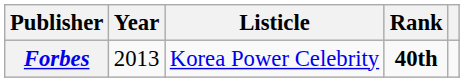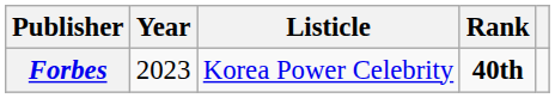 <table class="wikitable plainrowheaders sortable" style="margin-right: 0;">
 <tr>
 <th scope="col">Publisher</th>
 <th scope="col">Year</th>
 <th scope="col">Listicle</th>
 <th scope="col">Rank</th>
 <th scope="col" class="unsortable"></th>
 </tr>
 <tr>
 <th scope="row"><em><a href='#'>Forbes</a></em></th>
-<td>2013</td>
+<td>2023</td>
 <td><a href='#'>Korea Power Celebrity</a></td>
 <td style="text-align:center;"><strong>40th</strong></td>
 <td style="text-align:center;"></td>
 </tr>
 </table>
